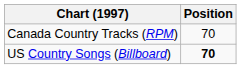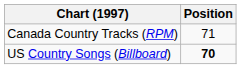 <table class="wikitable sortable">
 <tr>
 <th scope="col">Chart (1997)</th>
 <th scope="col">Position</th>
 </tr>
 <tr>
 <td>Canada Country Tracks (<em><a href='#'>RPM</a></em>)</td>
-<td align="center">70</td>
+<td align="center">71</td>
 </tr>
 <tr>
 <td>US <a href='#'>Country Songs</a> (<em><a href='#'>Billboard</a></em>)</td>
 <td align="center"><strong>70</strong></td>
 </tr>
 </table>
